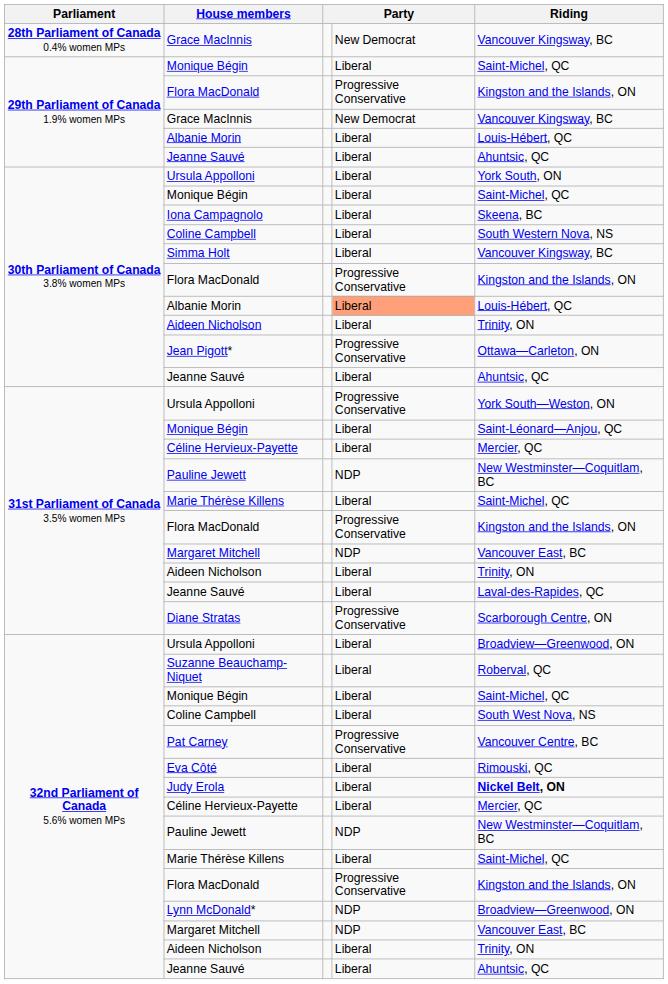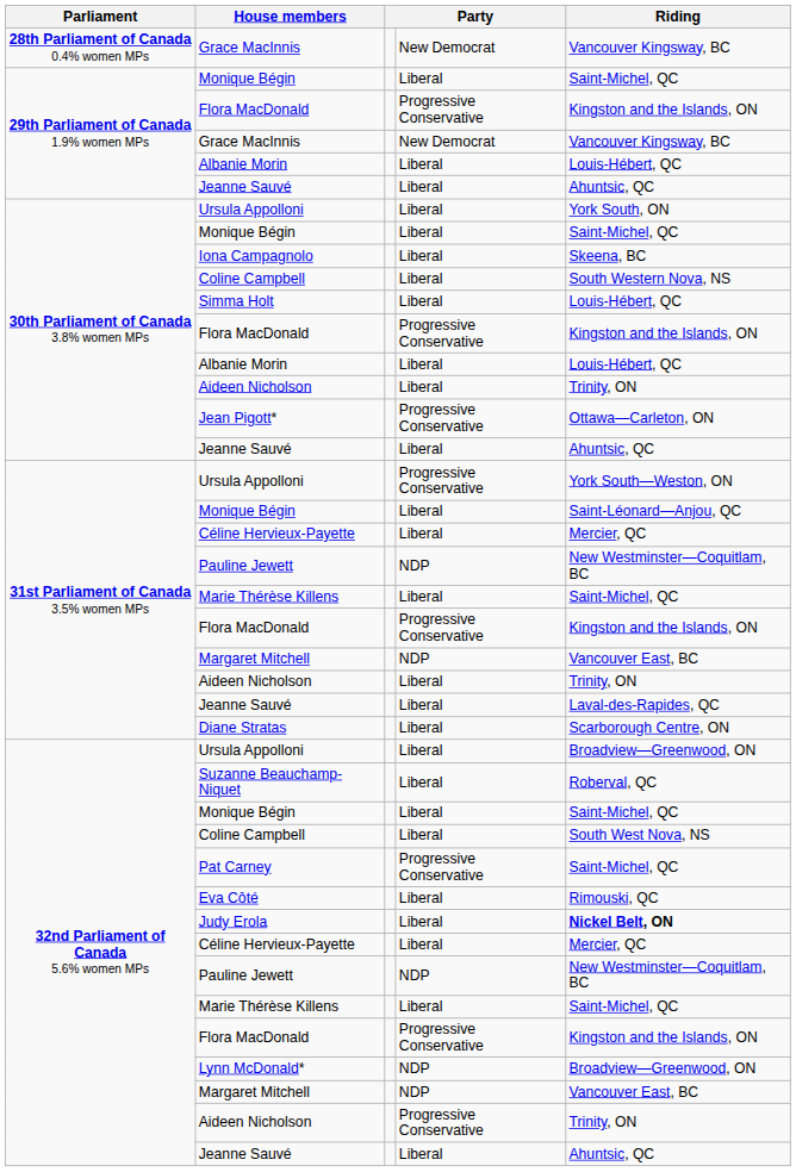 <table class="wikitable">
 <tr>
 <th>Parliament</th>
 <th><a href='#'>House members</a></th>
 <th colspan="2">Party</th>
 <th>Riding</th>
 </tr>
 <tr>
 <td style="text-align:center"><strong><a href='#'>28th Parliament of Canada</a></strong><br><small>0.4% women MPs</small></td>
 <td><a href='#'>Grace MacInnis</a></td>
 <td> </td>
 <td>New Democrat</td>
 <td><a href='#'>Vancouver Kingsway</a>, BC</td>
 </tr>
 <tr>
 <td style="text-align:center" rowspan="5"><strong><a href='#'>29th Parliament of Canada</a></strong><br><small>1.9% women MPs</small></td>
 <td><a href='#'>Monique Bégin</a></td>
 <td> </td>
 <td>Liberal</td>
 <td><a href='#'>Saint-Michel</a>, QC</td>
 </tr>
 <tr>
 <td><a href='#'>Flora MacDonald</a></td>
 <td> </td>
 <td>Progressive Conservative</td>
 <td><a href='#'>Kingston and the Islands</a>, ON</td>
 </tr>
 <tr>
 <td>Grace MacInnis</td>
 <td> </td>
 <td>New Democrat</td>
 <td><a href='#'>Vancouver Kingsway</a>, BC</td>
 </tr>
 <tr>
 <td><a href='#'>Albanie Morin</a></td>
 <td> </td>
 <td>Liberal</td>
 <td><a href='#'>Louis-Hébert</a>, QC</td>
 </tr>
 <tr>
 <td><a href='#'>Jeanne Sauvé</a></td>
 <td> </td>
 <td>Liberal</td>
 <td><a href='#'>Ahuntsic</a>, QC</td>
 </tr>
 <tr>
 <td style="text-align:center" rowspan="10"><strong><a href='#'>30th Parliament of Canada</a></strong><br><small>3.8% women MPs</small></td>
 <td><a href='#'>Ursula Appolloni</a></td>
 <td> </td>
 <td>Liberal</td>
 <td><a href='#'>York South</a>, ON</td>
 </tr>
 <tr>
 <td>Monique Bégin</td>
 <td> </td>
 <td>Liberal</td>
 <td><a href='#'>Saint-Michel</a>, QC</td>
 </tr>
 <tr>
 <td><a href='#'>Iona Campagnolo</a></td>
 <td> </td>
 <td>Liberal</td>
 <td><a href='#'>Skeena</a>, BC</td>
 </tr>
 <tr>
 <td><a href='#'>Coline Campbell</a></td>
 <td> </td>
 <td>Liberal</td>
 <td><a href='#'>South Western Nova</a>, NS</td>
 </tr>
 <tr>
 <td><a href='#'>Simma Holt</a></td>
 <td> </td>
 <td>Liberal</td>
-<td><a href='#'>Vancouver Kingsway</a>, BC</td>
+<td><a href='#'>Louis-Hébert</a>, QC</td>
 </tr>
 <tr>
 <td>Flora MacDonald</td>
 <td> </td>
 <td>Progressive Conservative</td>
 <td><a href='#'>Kingston and the Islands</a>, ON</td>
 </tr>
 <tr>
 <td>Albanie Morin</td>
 <td> </td>
-<td style="background: lightsalmon;">Liberal</td>
+<td>Liberal</td>
 <td><a href='#'>Louis-Hébert</a>, QC</td>
 </tr>
 <tr>
 <td><a href='#'>Aideen Nicholson</a></td>
 <td> </td>
 <td>Liberal</td>
 <td><a href='#'>Trinity</a>, ON</td>
 </tr>
 <tr>
 <td><a href='#'>Jean Pigott</a>*</td>
 <td> </td>
 <td>Progressive Conservative</td>
 <td><a href='#'>Ottawa—Carleton</a>, ON</td>
 </tr>
 <tr>
 <td>Jeanne Sauvé</td>
 <td> </td>
 <td>Liberal</td>
 <td><a href='#'>Ahuntsic</a>, QC</td>
 </tr>
 <tr>
 <td style="text-align:center" rowspan="10"><strong><a href='#'>31st Parliament of Canada</a></strong><br><small>3.5% women MPs</small></td>
 <td>Ursula Appolloni</td>
 <td> </td>
 <td>Progressive Conservative</td>
 <td><a href='#'>York South—Weston</a>, ON</td>
 </tr>
 <tr>
 <td><a href='#'>Monique Bégin</a></td>
 <td> </td>
 <td>Liberal</td>
 <td><a href='#'>Saint-Léonard—Anjou</a>, QC</td>
 </tr>
 <tr>
 <td><a href='#'>Céline Hervieux-Payette</a></td>
 <td> </td>
 <td>Liberal</td>
 <td><a href='#'>Mercier</a>, QC</td>
 </tr>
 <tr>
 <td><a href='#'>Pauline Jewett</a></td>
 <td> </td>
 <td>NDP</td>
 <td><a href='#'>New Westminster—Coquitlam</a>, BC</td>
 </tr>
 <tr>
 <td><a href='#'>Marie Thérèse Killens</a></td>
 <td> </td>
 <td>Liberal</td>
 <td><a href='#'>Saint-Michel</a>, QC</td>
 </tr>
 <tr>
 <td>Flora MacDonald</td>
 <td> </td>
 <td>Progressive Conservative</td>
 <td><a href='#'>Kingston and the Islands</a>, ON</td>
 </tr>
 <tr>
 <td><a href='#'>Margaret Mitchell</a></td>
 <td> </td>
 <td>NDP</td>
 <td><a href='#'>Vancouver East</a>, BC</td>
 </tr>
 <tr>
 <td>Aideen Nicholson</td>
 <td> </td>
 <td>Liberal</td>
 <td><a href='#'>Trinity</a>, ON</td>
 </tr>
 <tr>
 <td>Jeanne Sauvé</td>
 <td> </td>
 <td>Liberal</td>
 <td><a href='#'>Laval-des-Rapides</a>, QC</td>
 </tr>
 <tr>
 <td><a href='#'>Diane Stratas</a></td>
 <td> </td>
-<td>Progressive Conservative</td>
+<td>Liberal</td>
 <td><a href='#'>Scarborough Centre</a>, ON</td>
 </tr>
 <tr>
 <td style="text-align:center" rowspan="16"><strong><a href='#'>32nd Parliament of Canada</a></strong><br><small>5.6% women MPs</small></td>
 <td>Ursula Appolloni</td>
 <td> </td>
 <td>Liberal</td>
 <td><a href='#'>Broadview—Greenwood</a>, ON</td>
 </tr>
 <tr>
 <td><a href='#'>Suzanne Beauchamp-Niquet</a></td>
 <td> </td>
 <td>Liberal</td>
 <td><a href='#'>Roberval</a>, QC</td>
 </tr>
 <tr>
 <td>Monique Bégin</td>
 <td> </td>
 <td>Liberal</td>
 <td><a href='#'>Saint-Michel</a>, QC</td>
 </tr>
 <tr>
 <td>Coline Campbell</td>
 <td> </td>
 <td>Liberal</td>
 <td><a href='#'>South West Nova</a>, NS</td>
 </tr>
 <tr>
 <td><a href='#'>Pat Carney</a></td>
 <td> </td>
 <td>Progressive Conservative</td>
-<td><a href='#'>Vancouver Centre</a>, BC</td>
+<td><a href='#'>Saint-Michel</a>, QC</td>
 </tr>
 <tr>
 <td><a href='#'>Eva Côté</a></td>
 <td> </td>
 <td>Liberal</td>
 <td><a href='#'>Rimouski</a>, QC</td>
 </tr>
 <tr>
 <td><a href='#'>Judy Erola</a></td>
 <td> </td>
 <td>Liberal</td>
 <td><strong><a href='#'>Nickel Belt</a>, ON</strong></td>
 </tr>
 <tr>
 <td>Céline Hervieux-Payette</td>
 <td> </td>
 <td>Liberal</td>
 <td><a href='#'>Mercier</a>, QC</td>
 </tr>
 <tr>
 <td>Pauline Jewett</td>
 <td> </td>
 <td>NDP</td>
 <td><a href='#'>New Westminster—Coquitlam</a>, BC</td>
 </tr>
 <tr>
 <td>Marie Thérèse Killens</td>
 <td> </td>
 <td>Liberal</td>
 <td><a href='#'>Saint-Michel</a>, QC</td>
 </tr>
 <tr>
 <td>Flora MacDonald</td>
 <td> </td>
 <td>Progressive Conservative</td>
 <td><a href='#'>Kingston and the Islands</a>, ON</td>
 </tr>
 <tr>
 <td><a href='#'>Lynn McDonald</a>*</td>
 <td> </td>
 <td>NDP</td>
 <td><a href='#'>Broadview—Greenwood</a>, ON</td>
 </tr>
 <tr>
 <td>Margaret Mitchell</td>
 <td> </td>
 <td>NDP</td>
 <td><a href='#'>Vancouver East</a>, BC</td>
 </tr>
 <tr>
 <td>Aideen Nicholson</td>
 <td> </td>
-<td>Liberal</td>
+<td>Progressive Conservative</td>
 <td><a href='#'>Trinity</a>, ON</td>
 </tr>
 <tr>
 <td>Jeanne Sauvé</td>
 <td> </td>
 <td>Liberal</td>
 <td><a href='#'>Ahuntsic</a>, QC</td>
 </tr>
 </table>
